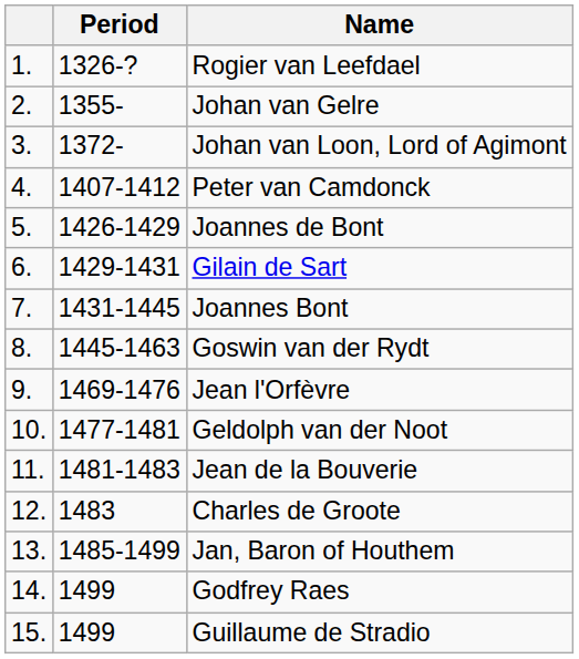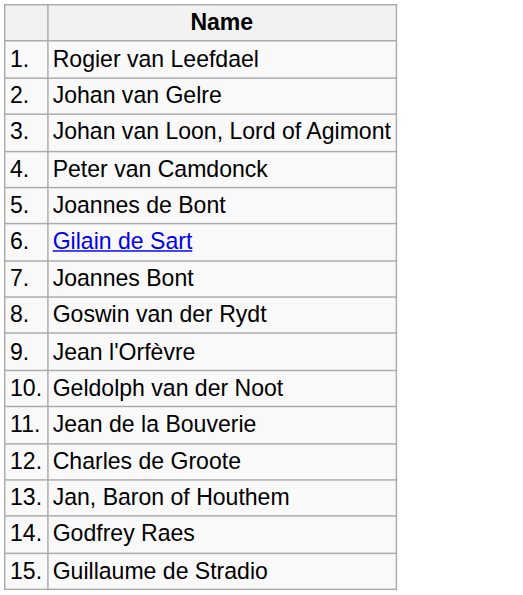 <table class="wikitable sortable">
 <tr>
 <th></th>
-<th>Period</th>
 <th>Name</th>
 </tr>
 <tr>
 <td>1.</td>
-<td>1326-?</td>
 <td>Rogier van Leefdael</td>
 </tr>
 <tr>
 <td>2.</td>
-<td>1355-</td>
 <td>Johan van Gelre</td>
 </tr>
 <tr>
 <td>3.</td>
-<td>1372-</td>
 <td>Johan van Loon, Lord of Agimont</td>
 </tr>
 <tr>
 <td>4.</td>
-<td>1407-1412</td>
 <td>Peter van Camdonck</td>
 </tr>
 <tr>
 <td>5.</td>
-<td>1426-1429</td>
 <td>Joannes de Bont</td>
 </tr>
 <tr>
 <td>6.</td>
-<td>1429-1431</td>
 <td><a href='#'>Gilain de Sart</a></td>
 </tr>
 <tr>
 <td>7.</td>
-<td>1431-1445</td>
 <td>Joannes Bont</td>
 </tr>
 <tr>
 <td>8.</td>
-<td>1445-1463</td>
 <td>Goswin van der Rydt</td>
 </tr>
 <tr>
 <td>9.</td>
-<td>1469-1476</td>
 <td>Jean l'Orfèvre</td>
 </tr>
 <tr>
 <td>10.</td>
-<td>1477-1481</td>
 <td>Geldolph van der Noot</td>
 </tr>
 <tr>
 <td>11.</td>
-<td>1481-1483</td>
 <td>Jean de la Bouverie</td>
 </tr>
 <tr>
 <td>12.</td>
-<td>1483</td>
 <td>Charles de Groote</td>
 </tr>
 <tr>
 <td>13.</td>
-<td>1485-1499</td>
 <td>Jan, Baron of Houthem</td>
 </tr>
 <tr>
 <td>14.</td>
-<td>1499</td>
 <td>Godfrey Raes</td>
 </tr>
 <tr>
 <td>15.</td>
-<td>1499</td>
 <td>Guillaume de Stradio</td>
 </tr>
 </table>
